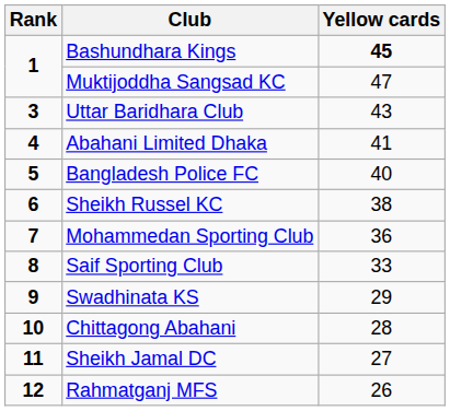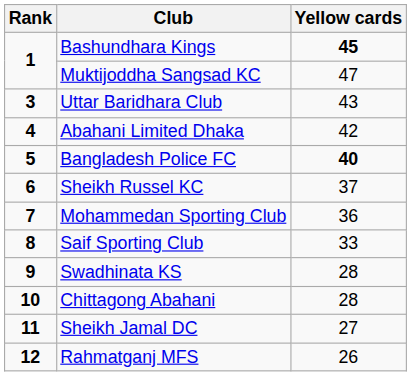 <table class="wikitable" style="text-align:center">
 <tr>
 <th>Rank</th>
 <th>Club</th>
 <th>Yellow cards</th>
 </tr>
 <tr>
 <td rowspan="2"><strong>1</strong></td>
 <td align="left"><a href='#'>Bashundhara Kings</a></td>
 <td><strong>45</strong></td>
 </tr>
 <tr>
 <td align="left"><a href='#'>Muktijoddha Sangsad KC</a></td>
 <td>47</td>
 </tr>
 <tr>
 <td><strong>3</strong></td>
 <td align="left"><a href='#'>Uttar Baridhara Club</a></td>
 <td>43</td>
 </tr>
 <tr>
 <td><strong>4</strong></td>
 <td align="left"><a href='#'>Abahani Limited Dhaka</a></td>
-<td>41</td>
+<td>42</td>
 </tr>
 <tr>
 <td><strong>5</strong></td>
 <td align="left"><a href='#'>Bangladesh Police FC</a></td>
-<td>40</td>
+<td><strong>40</strong></td>
 </tr>
 <tr>
 <td><strong>6</strong></td>
 <td align="left"><a href='#'>Sheikh Russel KC</a></td>
-<td>38</td>
+<td>37</td>
 </tr>
 <tr>
 <td><strong>7</strong></td>
 <td align="left"><a href='#'>Mohammedan Sporting Club</a></td>
 <td>36</td>
 </tr>
 <tr>
 <td><strong>8</strong></td>
 <td align="left"><a href='#'>Saif Sporting Club</a></td>
 <td>33</td>
 </tr>
 <tr>
 <td><strong>9</strong></td>
 <td align="left"><a href='#'>Swadhinata KS</a></td>
-<td>29</td>
+<td>28</td>
 </tr>
 <tr>
 <td><strong>10</strong></td>
 <td align="left"><a href='#'>Chittagong Abahani</a></td>
 <td>28</td>
 </tr>
 <tr>
 <td><strong>11</strong></td>
 <td align="left"><a href='#'>Sheikh Jamal DC</a></td>
 <td>27</td>
 </tr>
 <tr>
 <td><strong>12</strong></td>
 <td align="left"><a href='#'>Rahmatganj MFS</a></td>
 <td>26</td>
 </tr>
 </table>
